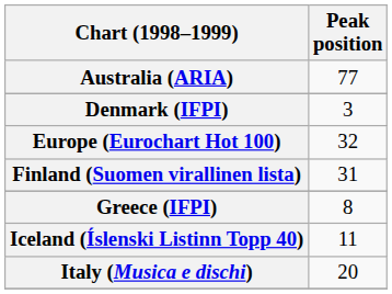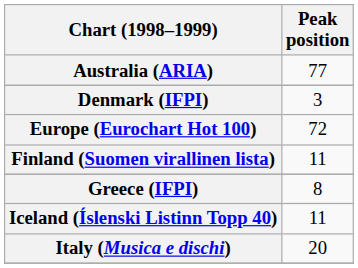 <table class="wikitable sortable plainrowheaders" style="text-align:center">
 <tr>
 <th>Chart (1998–1999)</th>
 <th>Peak<br>position</th>
 </tr>
 <tr>
 <th scope="row">Australia (<a href='#'>ARIA</a>)</th>
 <td>77</td>
 </tr>
 <tr>
 </tr>
 <tr>
 </tr>
 <tr>
 </tr>
 <tr>
 <th scope="row">Denmark (<a href='#'>IFPI</a>)</th>
 <td>3</td>
 </tr>
 <tr>
 <th scope="row">Europe (<a href='#'>Eurochart Hot 100</a>)</th>
-<td>32</td>
+<td>72</td>
 </tr>
 <tr>
 <th scope="row">Finland (<a href='#'>Suomen virallinen lista</a>)</th>
-<td>31</td>
+<td>11</td>
 </tr>
 <tr>
 </tr>
 <tr>
 </tr>
 <tr>
 <th scope="row">Greece (<a href='#'>IFPI</a>)</th>
 <td>8</td>
 </tr>
 <tr>
 <th scope="row">Iceland (<a href='#'>Íslenski Listinn Topp 40</a>)</th>
 <td>11</td>
 </tr>
 <tr>
 <th scope="row">Italy (<em><a href='#'>Musica e dischi</a></em>)</th>
 <td>20</td>
 </tr>
 <tr>
 </tr>
 <tr>
 </tr>
 <tr>
 </tr>
 <tr>
 </tr>
 <tr>
 </tr>
 <tr>
 </tr>
 <tr>
 </tr>
 <tr>
 </tr>
 <tr>
 </tr>
 </table>
